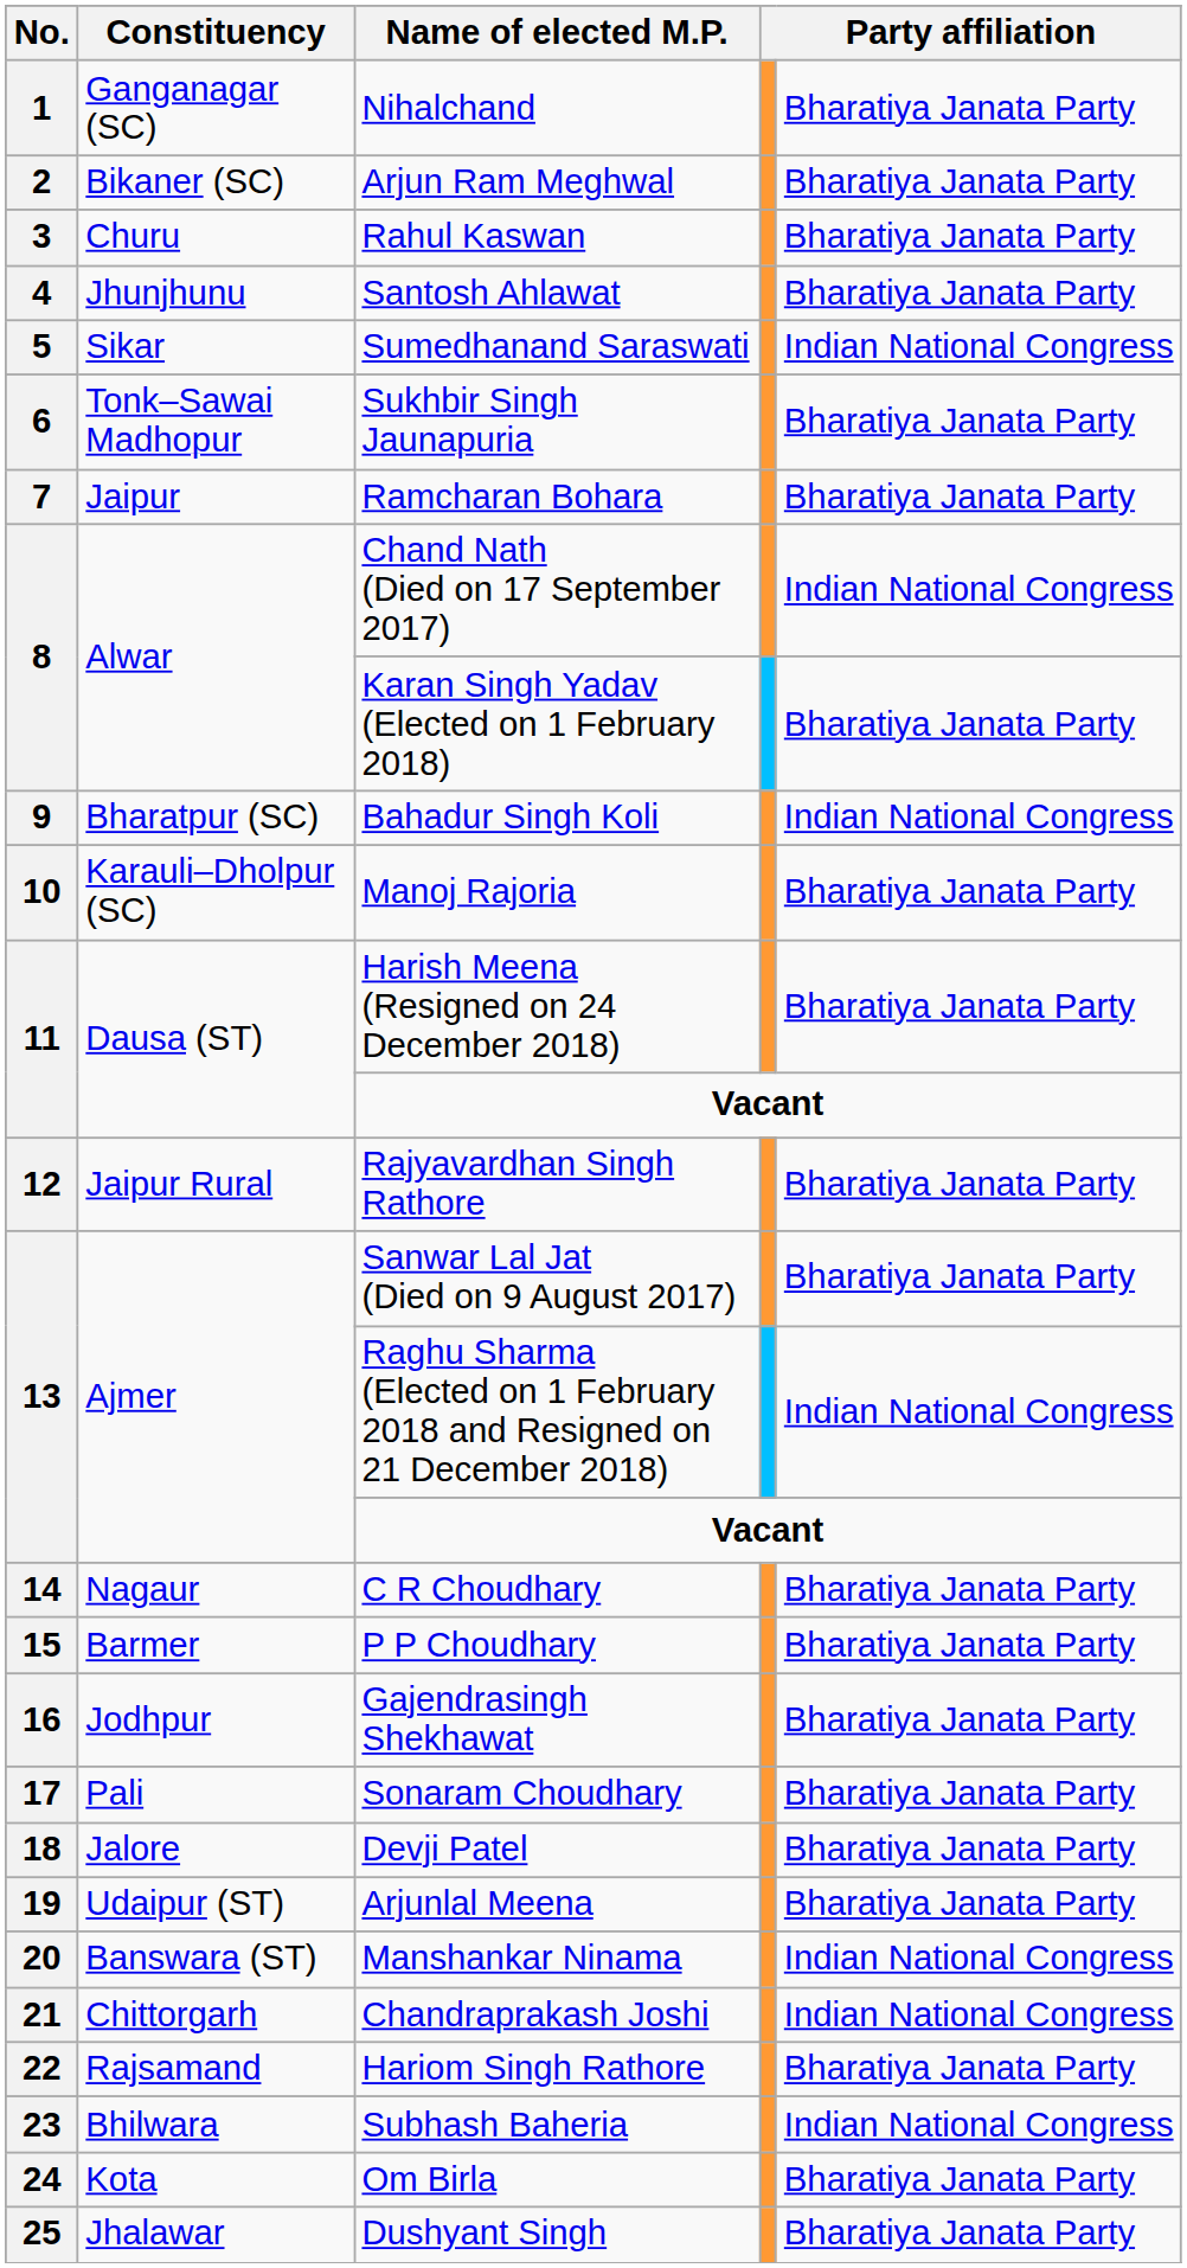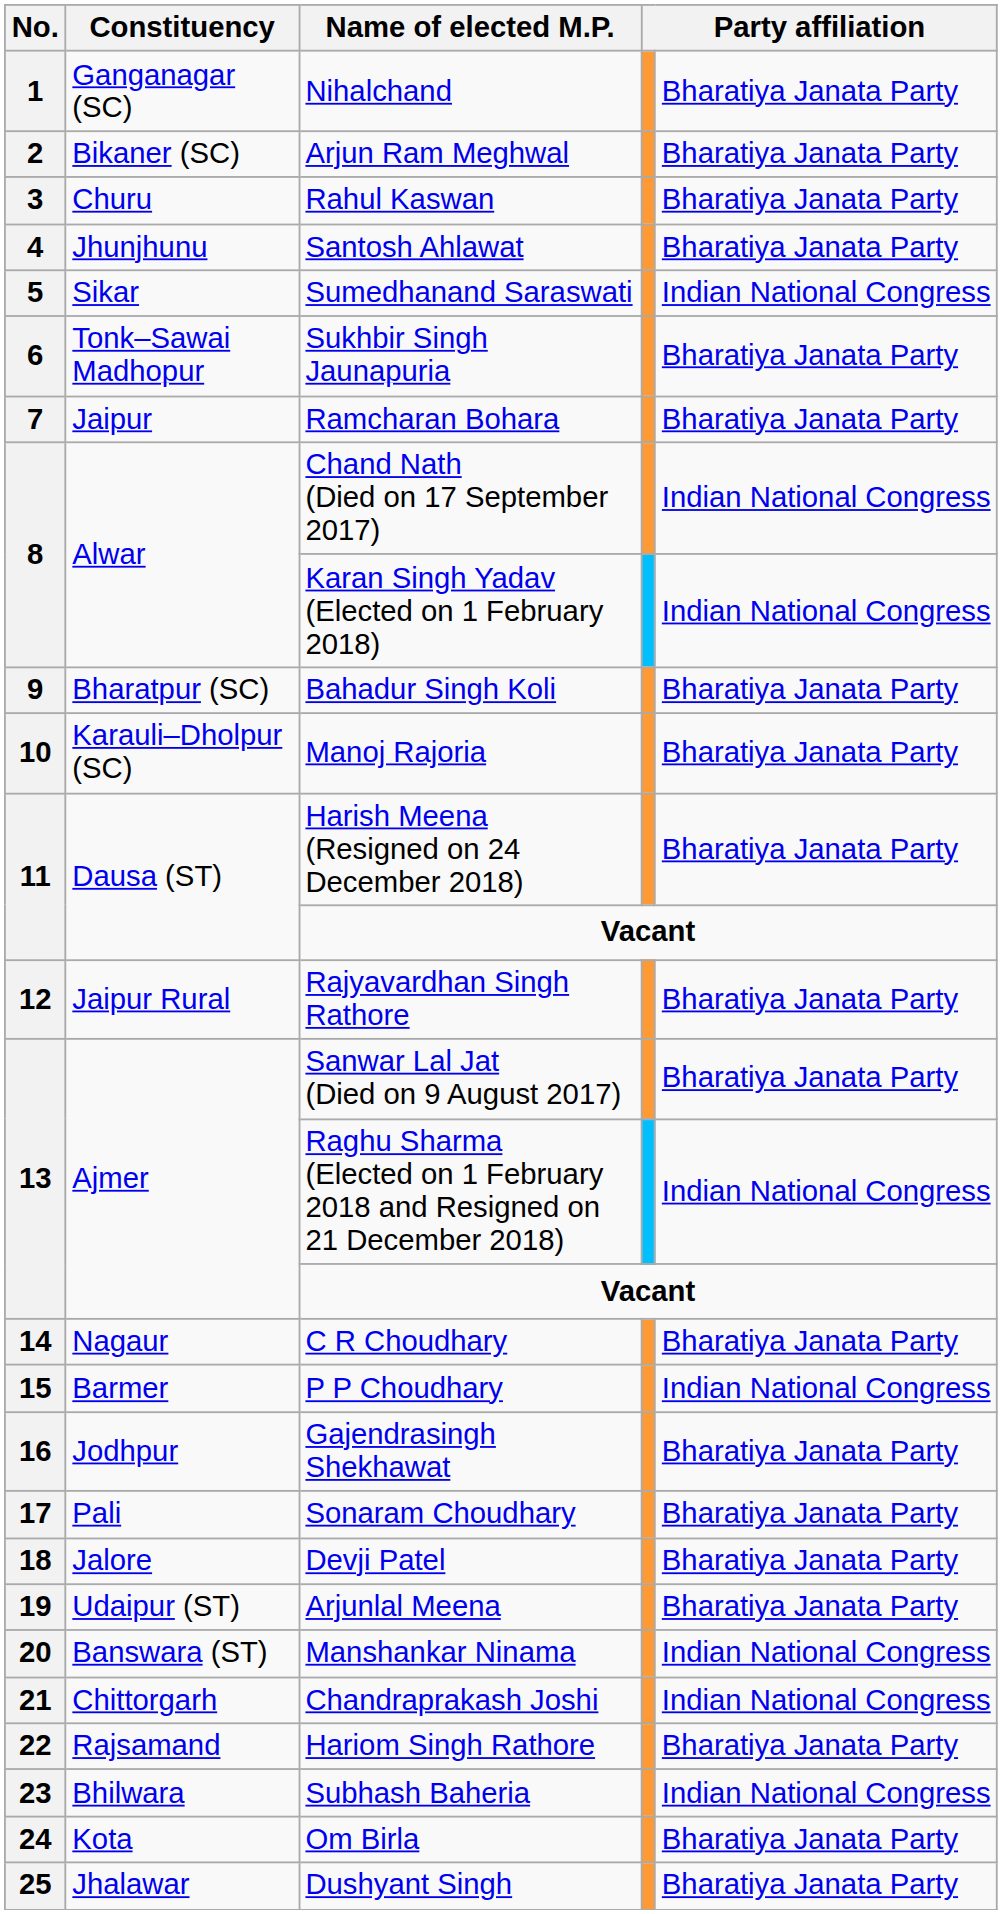 <table class="sortable wikitable">
 <tr>
 <th>No.</th>
 <th style="width:120px">Constituency</th>
 <th style="width:180px">Name of elected M.P.</th>
 <th Colspan=2>Party affiliation</th>
 </tr>
 <tr>
 <th>1</th>
 <td><a href='#'>Ganganagar</a> (SC)</td>
 <td><a href='#'>Nihalchand</a></td>
 <td bgcolor=#FF9933></td>
 <td><a href='#'>Bharatiya Janata Party</a></td>
 </tr>
 <tr>
 <th>2</th>
 <td><a href='#'>Bikaner</a> (SC)</td>
 <td><a href='#'>Arjun Ram Meghwal</a></td>
 <td bgcolor=#FF9933></td>
 <td><a href='#'>Bharatiya Janata Party</a></td>
 </tr>
 <tr>
 <th>3</th>
 <td><a href='#'>Churu</a></td>
 <td><a href='#'>Rahul Kaswan</a></td>
 <td bgcolor=#FF9933></td>
 <td><a href='#'>Bharatiya Janata Party</a></td>
 </tr>
 <tr>
 <th>4</th>
 <td><a href='#'>Jhunjhunu</a></td>
 <td><a href='#'>Santosh Ahlawat</a></td>
 <td bgcolor=#FF9933></td>
 <td><a href='#'>Bharatiya Janata Party</a></td>
 </tr>
 <tr>
 <th>5</th>
 <td><a href='#'>Sikar</a></td>
 <td><a href='#'>Sumedhanand Saraswati</a></td>
 <td bgcolor=#FF9933></td>
 <td><a href='#'>Indian National Congress</a></td>
 </tr>
 <tr>
 <th>6</th>
 <td><a href='#'>Tonk–Sawai Madhopur</a></td>
 <td><a href='#'>Sukhbir Singh Jaunapuria</a></td>
 <td bgcolor=#FF9933></td>
 <td><a href='#'>Bharatiya Janata Party</a></td>
 </tr>
 <tr>
 <th>7</th>
 <td><a href='#'>Jaipur</a></td>
 <td><a href='#'>Ramcharan Bohara</a></td>
 <td bgcolor=#FF9933></td>
 <td><a href='#'>Bharatiya Janata Party</a></td>
 </tr>
 <tr>
 <th rowspan="2">8</th>
 <td rowspan="2"><a href='#'>Alwar</a></td>
 <td><a href='#'>Chand Nath</a><br>(Died on 17 September 2017)</td>
 <td bgcolor=#FF9933></td>
 <td><a href='#'>Indian National Congress</a></td>
 </tr>
 <tr>
 <td><a href='#'>Karan Singh Yadav</a><br>(Elected on 1 February 2018)</td>
 <td bgcolor=#00BFFF></td>
-<td><a href='#'>Bharatiya Janata Party</a></td>
+<td><a href='#'>Indian National Congress</a></td>
 </tr>
 <tr>
 <th>9</th>
 <td><a href='#'>Bharatpur</a> (SC)</td>
 <td><a href='#'>Bahadur Singh Koli</a></td>
 <td bgcolor=#FF9933></td>
-<td><a href='#'>Indian National Congress</a></td>
+<td><a href='#'>Bharatiya Janata Party</a></td>
 </tr>
 <tr>
 <th>10</th>
 <td><a href='#'>Karauli–Dholpur</a> (SC)</td>
 <td><a href='#'>Manoj Rajoria</a></td>
 <td bgcolor=#FF9933></td>
 <td><a href='#'>Bharatiya Janata Party</a></td>
 </tr>
 <tr>
 <th rowspan="2">11</th>
 <td rowspan="2"><a href='#'>Dausa</a> (ST)</td>
 <td><a href='#'>Harish Meena</a><br>(Resigned on 24 December 2018)</td>
 <td bgcolor=#FF9933></td>
 <td><a href='#'>Bharatiya Janata Party</a></td>
 </tr>
 <tr style="text-align:center; height:30px;">
 <td colspan="3"><strong>Vacant</strong></td>
 </tr>
 <tr>
 <th>12</th>
 <td><a href='#'>Jaipur Rural</a></td>
 <td><a href='#'>Rajyavardhan Singh Rathore</a></td>
 <td bgcolor=#FF9933></td>
 <td><a href='#'>Bharatiya Janata Party</a></td>
 </tr>
 <tr>
 <th rowspan="3">13</th>
 <td rowspan="3"><a href='#'>Ajmer</a></td>
 <td><a href='#'>Sanwar Lal Jat</a><br>(Died on 9 August 2017)</td>
 <td bgcolor=#FF9933></td>
 <td><a href='#'>Bharatiya Janata Party</a></td>
 </tr>
 <tr>
 <td><a href='#'>Raghu Sharma</a><br>(Elected on 1 February 2018 and Resigned on 21 December 2018)</td>
 <td bgcolor=#00BFFF></td>
 <td><a href='#'>Indian National Congress</a></td>
 </tr>
 <tr style="text-align:center; height:30px;">
 <td colspan="3"><strong>Vacant</strong></td>
 </tr>
 <tr>
 <th>14</th>
 <td><a href='#'>Nagaur</a></td>
 <td><a href='#'>C R Choudhary</a></td>
 <td bgcolor=#FF9933></td>
 <td><a href='#'>Bharatiya Janata Party</a></td>
 </tr>
 <tr>
 <th>15</th>
 <td><a href='#'>Barmer</a></td>
 <td><a href='#'>P P Choudhary</a></td>
 <td bgcolor=#FF9933></td>
-<td><a href='#'>Bharatiya Janata Party</a></td>
+<td><a href='#'>Indian National Congress</a></td>
 </tr>
 <tr>
 <th>16</th>
 <td><a href='#'>Jodhpur</a></td>
 <td><a href='#'>Gajendrasingh Shekhawat</a></td>
 <td bgcolor=#FF9933></td>
 <td><a href='#'>Bharatiya Janata Party</a></td>
 </tr>
 <tr>
 <th>17</th>
 <td><a href='#'>Pali</a></td>
 <td><a href='#'>Sonaram Choudhary</a></td>
 <td bgcolor=#FF9933></td>
 <td><a href='#'>Bharatiya Janata Party</a></td>
 </tr>
 <tr>
 <th>18</th>
 <td><a href='#'>Jalore</a></td>
 <td><a href='#'>Devji Patel</a></td>
 <td bgcolor=#FF9933></td>
 <td><a href='#'>Bharatiya Janata Party</a></td>
 </tr>
 <tr>
 <th>19</th>
 <td><a href='#'>Udaipur</a> (ST)</td>
 <td><a href='#'>Arjunlal Meena</a></td>
 <td bgcolor=#FF9933></td>
 <td><a href='#'>Bharatiya Janata Party</a></td>
 </tr>
 <tr>
 <th>20</th>
 <td><a href='#'>Banswara</a> (ST)</td>
 <td><a href='#'>Manshankar Ninama</a></td>
 <td bgcolor=#FF9933></td>
 <td><a href='#'>Indian National Congress</a></td>
 </tr>
 <tr>
 <th>21</th>
 <td><a href='#'>Chittorgarh</a></td>
 <td><a href='#'>Chandraprakash Joshi</a></td>
 <td bgcolor=#FF9933></td>
 <td><a href='#'>Indian National Congress</a></td>
 </tr>
 <tr>
 <th>22</th>
 <td><a href='#'>Rajsamand</a></td>
 <td><a href='#'>Hariom Singh Rathore</a></td>
 <td bgcolor=#FF9933></td>
 <td><a href='#'>Bharatiya Janata Party</a></td>
 </tr>
 <tr>
 <th>23</th>
 <td><a href='#'>Bhilwara</a></td>
 <td><a href='#'>Subhash Baheria</a></td>
 <td bgcolor=#FF9933></td>
 <td><a href='#'>Indian National Congress</a></td>
 </tr>
 <tr>
 <th>24</th>
 <td><a href='#'>Kota</a></td>
 <td><a href='#'>Om Birla</a></td>
 <td bgcolor=#FF9933></td>
 <td><a href='#'>Bharatiya Janata Party</a></td>
 </tr>
 <tr>
 <th>25</th>
 <td><a href='#'>Jhalawar</a></td>
 <td><a href='#'>Dushyant Singh</a></td>
 <td bgcolor=#FF9933></td>
 <td><a href='#'>Bharatiya Janata Party</a></td>
 </tr>
 <tr>
 </tr>
 </table>
